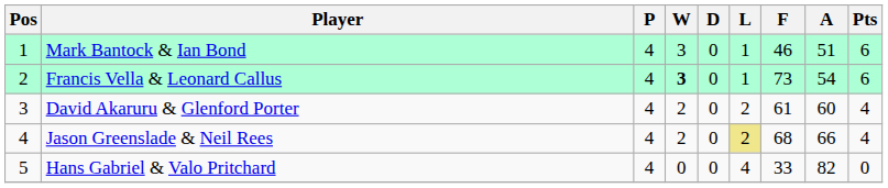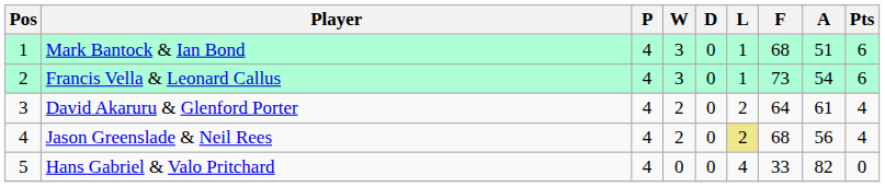 <table class="wikitable" style="font-size: 100%">
 <tr>
 <th width=20>Pos</th>
 <th width=500>Player</th>
 <th width=20>P</th>
 <th width=20>W</th>
 <th width=20>D</th>
 <th width=20>L</th>
 <th width=30>F</th>
 <th width=30>A</th>
 <th width=20>Pts</th>
 </tr>
 <tr align=center style="background: #ADFFD6;">
 <td>1</td>
 <td align="left"> <a href='#'>Mark Bantock</a> & <a href='#'>Ian Bond</a></td>
 <td>4</td>
 <td>3</td>
 <td>0</td>
 <td>1</td>
-<td>46</td>
+<td>68</td>
 <td>51</td>
 <td>6</td>
 </tr>
 <tr align=center style="background: #ADFFD6;">
 <td>2</td>
 <td align="left"> <a href='#'>Francis Vella</a> & <a href='#'>Leonard Callus</a></td>
 <td>4</td>
-<td><strong>3</strong></td>
+<td>3</td>
 <td>0</td>
 <td>1</td>
 <td>73</td>
 <td>54</td>
 <td>6</td>
 </tr>
 <tr align=center>
 <td>3</td>
 <td align="left"> <a href='#'>David Akaruru</a> & <a href='#'>Glenford Porter</a></td>
 <td>4</td>
 <td>2</td>
 <td>0</td>
 <td>2</td>
+<td>64</td>
 <td>61</td>
-<td>60</td>
 <td>4</td>
 </tr>
 <tr align=center>
 <td>4</td>
 <td align="left"> <a href='#'>Jason Greenslade</a> & <a href='#'>Neil Rees</a></td>
 <td>4</td>
 <td>2</td>
 <td>0</td>
 <td style="background: khaki;">2</td>
 <td>68</td>
-<td>66</td>
+<td>56</td>
 <td>4</td>
 </tr>
 <tr align=center>
 <td>5</td>
 <td align="left"> <a href='#'>Hans Gabriel</a> & <a href='#'>Valo Pritchard</a></td>
 <td>4</td>
 <td>0</td>
 <td>0</td>
 <td>4</td>
 <td>33</td>
 <td>82</td>
 <td>0</td>
 </tr>
 <tr align=center>
 </tr>
 </table>
